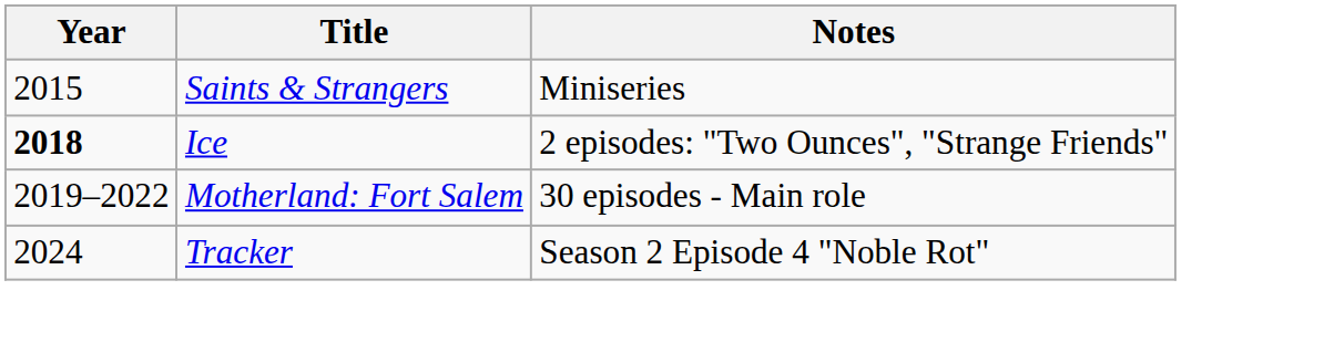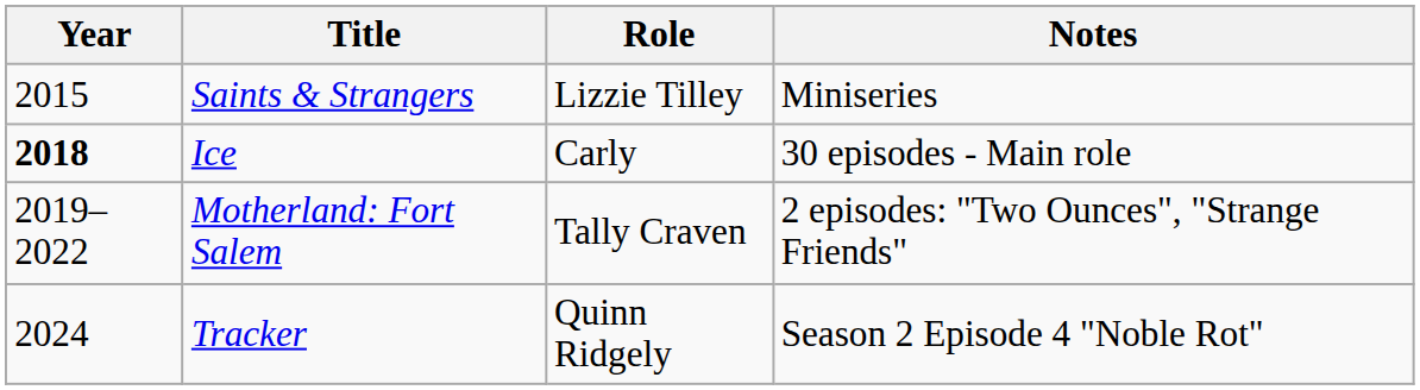 <table class="wikitable">
 <tr>
 <th>Year</th>
 <th>Title</th>
+<th>Role</th>
 <th>Notes</th>
 </tr>
 <tr>
 <td>2015</td>
 <td><em><a href='#'>Saints & Strangers</a></em></td>
+<td>Lizzie Tilley</td>
 <td>Miniseries</td>
 </tr>
 <tr>
 <td><strong>2018</strong></td>
 <td><em><a href='#'>Ice</a></em></td>
-<td>2 episodes: "Two Ounces", "Strange Friends"</td>
+<td>Carly</td>
+<td>30 episodes - Main role</td>
 </tr>
 <tr>
 <td>2019–2022</td>
 <td><em><a href='#'>Motherland: Fort Salem</a></em></td>
-<td>30 episodes - Main role</td>
+<td>Tally Craven</td>
+<td>2 episodes: "Two Ounces", "Strange Friends"</td>
 </tr>
 <tr>
 <td>2024</td>
 <td><em><a href='#'>Tracker</a></em></td>
+<td>Quinn Ridgely</td>
 <td>Season 2 Episode 4 "Noble Rot"</td>
 </tr>
 </table>
